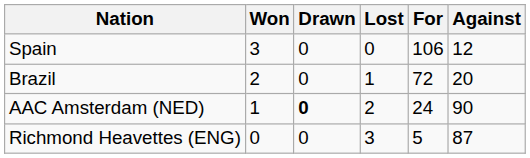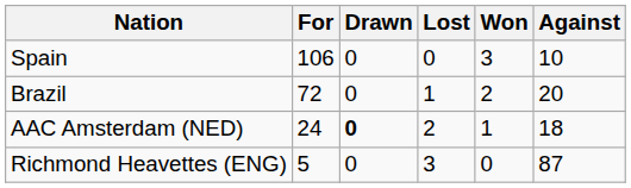 <table class="wikitable">
 <tr>
 <th>Nation</th>
-<th>Won</th>
+<th>For</th>
 <th>Drawn</th>
 <th>Lost</th>
-<th>For</th>
+<th>Won</th>
 <th>Against</th>
 </tr>
 <tr>
 <td>Spain</td>
-<td>3</td>
+<td>106</td>
 <td>0</td>
 <td>0</td>
-<td>106</td>
-<td>12</td>
+<td>3</td>
+<td>10</td>
 </tr>
 <tr>
 <td>Brazil</td>
-<td>2</td>
+<td>72</td>
 <td>0</td>
 <td>1</td>
-<td>72</td>
+<td>2</td>
 <td>20</td>
 </tr>
 <tr>
 <td>AAC Amsterdam (NED)</td>
-<td>1</td>
+<td>24</td>
 <td><strong>0</strong></td>
 <td>2</td>
-<td>24</td>
-<td>90</td>
+<td>1</td>
+<td>18</td>
 </tr>
 <tr>
 <td>Richmond Heavettes (ENG)</td>
-<td>0</td>
+<td>5</td>
 <td>0</td>
 <td>3</td>
-<td>5</td>
+<td>0</td>
 <td>87</td>
 </tr>
 </table>
